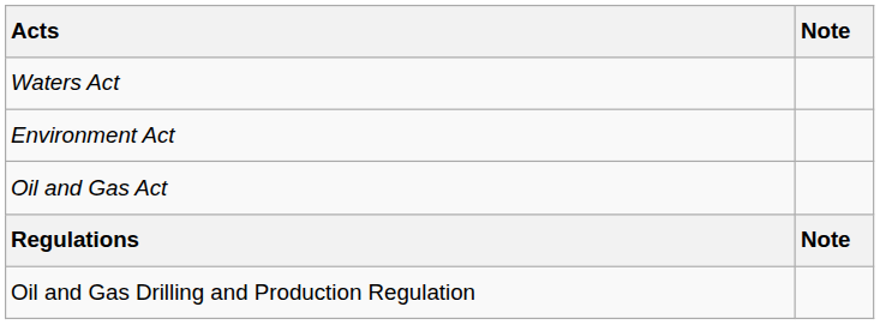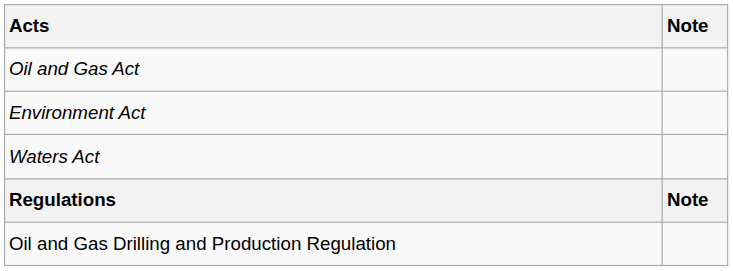 <table class="wikitable" style="width: 70%; height: 14em;">
 <tr>
 <th style="text-align:left;">Acts</th>
 <th style="text-align:left;">Note</th>
 </tr>
 <tr>
-<td><em>Waters Act</em></td>
-<td></td>
+<td><em>Oil and Gas Act</em></td>
+<td style="width: 3em;"></td>
 </tr>
 <tr>
 <td><em>Environment Act</em></td>
 <td></td>
 </tr>
 <tr>
-<td><em>Oil and Gas Act</em></td>
-<td style="width: 3em;"></td>
+<td><em>Waters Act</em></td>
+<td></td>
 </tr>
 <tr>
 <th style="text-align:left;">Regulations</th>
 <th style="text-align:left;">Note</th>
 </tr>
 <tr>
 <td>Oil and Gas Drilling and Production Regulation</td>
 <td></td>
 </tr>
 </table>
